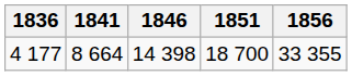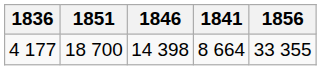 <table class="wikitable">
 <tr>
 <th><strong>1836</strong></th>
+<th><strong>1851</strong></th>
+<th><strong>1846</strong></th>
 <th><strong>1841</strong></th>
-<th><strong>1846</strong></th>
-<th><strong>1851</strong></th>
 <th><strong>1856</strong></th>
 </tr>
 <tr>
 <td>4 177</td>
+<td>18 700</td>
+<td>14 398</td>
 <td>8 664</td>
-<td>14 398</td>
-<td>18 700</td>
 <td>33 355</td>
 </tr>
 </table>
